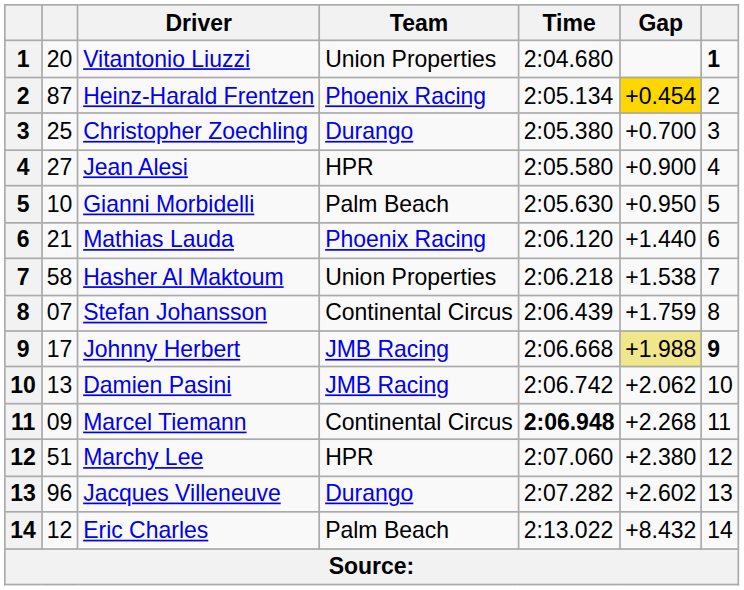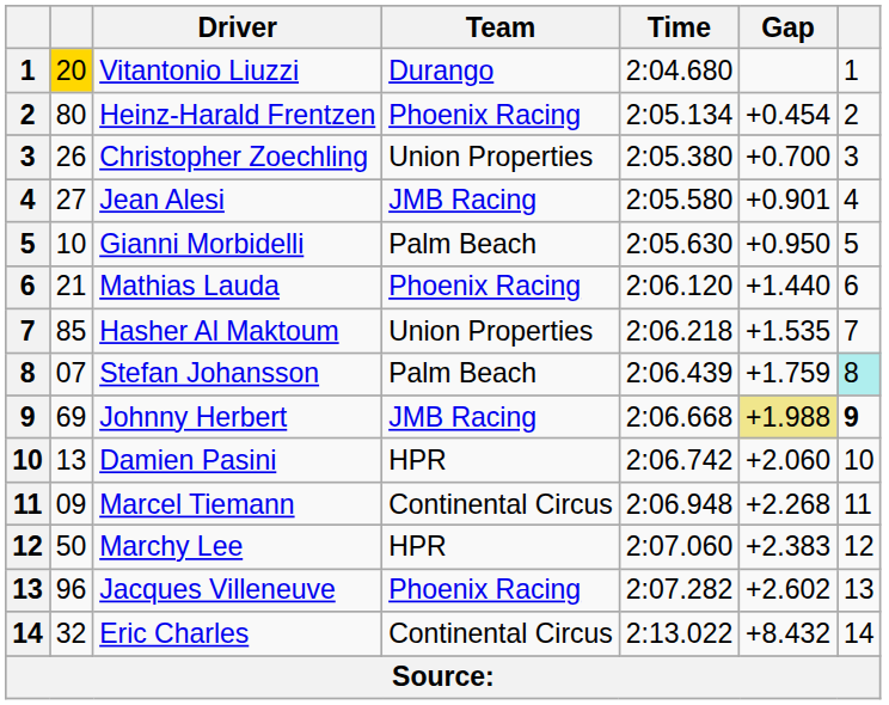 <table class="wikitable" style="font-size: 85%">
 <tr>
 <th></th>
 <th></th>
 <th>Driver</th>
 <th>Team</th>
 <th>Time</th>
 <th>Gap</th>
 <th></th>
 </tr>
 <tr>
 <th>1</th>
-<td>20</td>
+<td style="background: gold;">20</td>
 <td> <a href='#'>Vitantonio Liuzzi</a></td>
-<td>Union Properties</td>
+<td><a href='#'>Durango</a></td>
 <td>2:04.680</td>
 <td></td>
-<td><strong>1</strong></td>
+<td>1</td>
 </tr>
 <tr>
 <th>2</th>
-<td>87</td>
+<td>80</td>
 <td> <a href='#'>Heinz-Harald Frentzen</a></td>
 <td><a href='#'>Phoenix Racing</a></td>
 <td>2:05.134</td>
-<td style="background: gold;">+0.454</td>
+<td>+0.454</td>
 <td>2</td>
 </tr>
 <tr>
 <th>3</th>
-<td>25</td>
+<td>26</td>
 <td> <a href='#'>Christopher Zoechling</a></td>
-<td><a href='#'>Durango</a></td>
+<td>Union Properties</td>
 <td>2:05.380</td>
 <td>+0.700</td>
 <td>3</td>
 </tr>
 <tr>
 <th>4</th>
 <td>27</td>
 <td> <a href='#'>Jean Alesi</a></td>
-<td>HPR</td>
+<td><a href='#'>JMB Racing</a></td>
 <td>2:05.580</td>
-<td>+0.900</td>
+<td>+0.901</td>
 <td>4</td>
 </tr>
 <tr>
 <th>5</th>
 <td>10</td>
 <td> <a href='#'>Gianni Morbidelli</a></td>
 <td>Palm Beach</td>
 <td>2:05.630</td>
 <td>+0.950</td>
 <td>5</td>
 </tr>
 <tr>
 <th>6</th>
 <td>21</td>
 <td> <a href='#'>Mathias Lauda</a></td>
 <td><a href='#'>Phoenix Racing</a></td>
 <td>2:06.120</td>
 <td>+1.440</td>
 <td>6</td>
 </tr>
 <tr>
 <th>7</th>
-<td>58</td>
+<td>85</td>
 <td> <a href='#'>Hasher Al Maktoum</a></td>
 <td>Union Properties</td>
 <td>2:06.218</td>
-<td>+1.538</td>
+<td>+1.535</td>
 <td>7</td>
 </tr>
 <tr>
 <th>8</th>
 <td>07</td>
 <td> <a href='#'>Stefan Johansson</a></td>
-<td>Continental Circus</td>
+<td>Palm Beach</td>
 <td>2:06.439</td>
 <td>+1.759</td>
-<td>8</td>
+<td style="background: paleturquoise;">8</td>
 </tr>
 <tr>
 <th>9</th>
-<td>17</td>
+<td>69</td>
 <td> <a href='#'>Johnny Herbert</a></td>
 <td><a href='#'>JMB Racing</a></td>
 <td>2:06.668</td>
 <td style="background: khaki;">+1.988</td>
 <td><strong>9</strong></td>
 </tr>
 <tr>
 <th>10</th>
 <td>13</td>
 <td> <a href='#'>Damien Pasini</a></td>
-<td><a href='#'>JMB Racing</a></td>
+<td>HPR</td>
 <td>2:06.742</td>
-<td>+2.062</td>
+<td>+2.060</td>
 <td>10</td>
 </tr>
 <tr>
 <th>11</th>
 <td>09</td>
 <td> <a href='#'>Marcel Tiemann</a></td>
 <td>Continental Circus</td>
-<td><strong>2:06.948</strong></td>
+<td>2:06.948</td>
 <td>+2.268</td>
 <td>11</td>
 </tr>
 <tr>
 <th>12</th>
-<td>51</td>
+<td>50</td>
 <td> <a href='#'>Marchy Lee</a></td>
 <td>HPR</td>
 <td>2:07.060</td>
-<td>+2.380</td>
+<td>+2.383</td>
 <td>12</td>
 </tr>
 <tr>
 <th>13</th>
 <td>96</td>
 <td> <a href='#'>Jacques Villeneuve</a></td>
-<td><a href='#'>Durango</a></td>
+<td><a href='#'>Phoenix Racing</a></td>
 <td>2:07.282</td>
 <td>+2.602</td>
 <td>13</td>
 </tr>
 <tr>
 <th>14</th>
-<td>12</td>
+<td>32</td>
 <td> <a href='#'>Eric Charles</a></td>
-<td>Palm Beach</td>
+<td>Continental Circus</td>
 <td>2:13.022</td>
 <td>+8.432</td>
 <td>14</td>
 </tr>
 <tr>
 <th colspan="7">Source:</th>
 </tr>
 </table>
